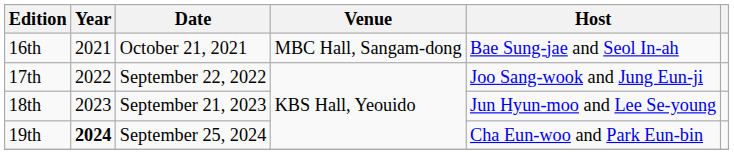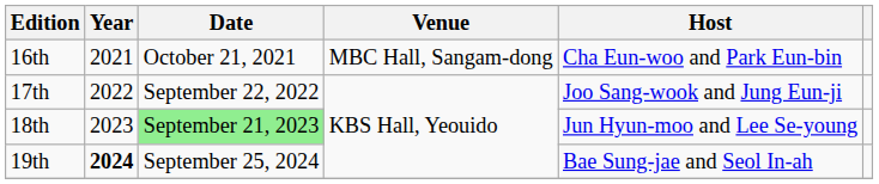 <table class="wikitable">
 <tr>
 <th>Edition</th>
 <th>Year</th>
 <th>Date</th>
 <th>Venue</th>
 <th>Host</th>
 <th></th>
 </tr>
 <tr>
 <td>16th</td>
 <td>2021</td>
 <td>October 21, 2021</td>
 <td>MBC Hall, Sangam-dong</td>
-<td><a href='#'>Bae Sung-jae</a> and <a href='#'>Seol In-ah</a></td>
+<td><a href='#'>Cha Eun-woo</a> and <a href='#'>Park Eun-bin</a></td>
 <td style="text-align: center;"></td>
 </tr>
 <tr>
 <td>17th</td>
 <td>2022</td>
 <td>September 22, 2022</td>
 <td rowspan="3">KBS Hall, Yeouido</td>
 <td><a href='#'>Joo Sang-wook</a> and <a href='#'>Jung Eun-ji</a></td>
 <td style="text-align: center;"></td>
 </tr>
 <tr>
 <td>18th</td>
 <td>2023</td>
-<td>September 21, 2023</td>
+<td style="background: lightgreen;">September 21, 2023</td>
 <td><a href='#'>Jun Hyun-moo</a> and <a href='#'>Lee Se-young</a></td>
 <td style="text-align: center;"></td>
 </tr>
 <tr>
 <td>19th</td>
 <td><strong>2024</strong></td>
 <td>September 25, 2024</td>
-<td><a href='#'>Cha Eun-woo</a> and <a href='#'>Park Eun-bin</a></td>
+<td><a href='#'>Bae Sung-jae</a> and <a href='#'>Seol In-ah</a></td>
 <td style="text-align: center;"></td>
 </tr>
 <tr>
 </tr>
 </table>
